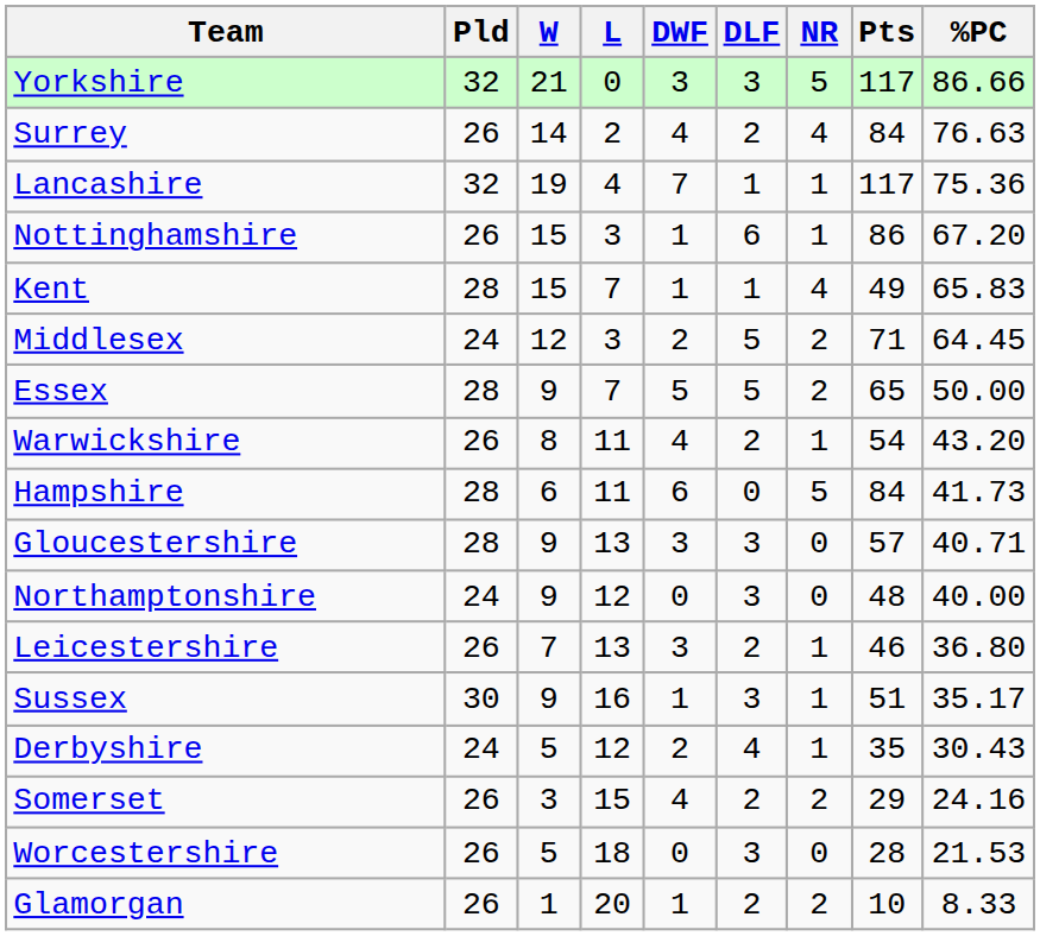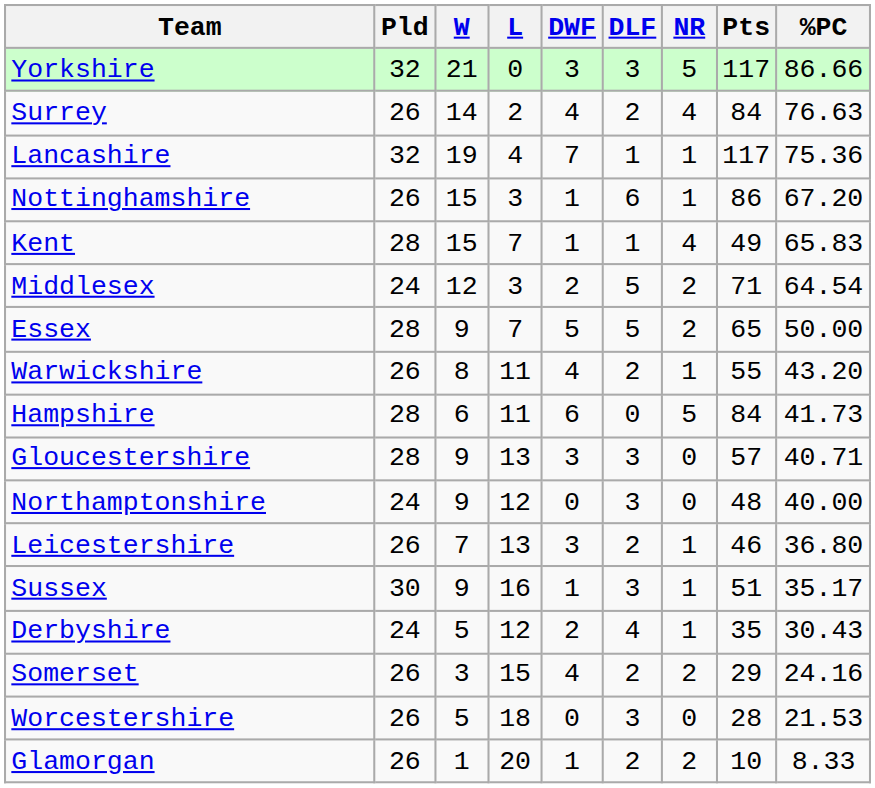 <table class="wikitable" style="text-align:center;">
 <tr>
 <th width=175>Team</th>
 <th width=20 abbr="Played">Pld</th>
 <th width=20 abbr="Won"><a href='#'>W</a></th>
 <th width=20 abbr="Lost"><a href='#'>L</a></th>
 <th width=20 abbr="Drawn"><a href='#'>DWF</a></th>
 <th width=20 abbr="Drawn"><a href='#'>DLF</a></th>
 <th width=20 abbr="No Result"><a href='#'>NR</a></th>
 <th width=20 abbr="Points">Pts</th>
 <th width=40 abbr="Percentage of possible points">%PC</th>
 </tr>
 <tr style="background:#ccffcc;">
 <td style="text-align:left;"><a href='#'>Yorkshire</a></td>
 <td>32</td>
 <td>21</td>
 <td>0</td>
 <td>3</td>
 <td>3</td>
 <td>5</td>
 <td>117</td>
 <td>86.66</td>
 </tr>
 <tr>
 <td style="text-align:left;"><a href='#'>Surrey</a></td>
 <td>26</td>
 <td>14</td>
 <td>2</td>
 <td>4</td>
 <td>2</td>
 <td>4</td>
 <td>84</td>
 <td>76.63</td>
 </tr>
 <tr>
 <td style="text-align:left;"><a href='#'>Lancashire</a></td>
 <td>32</td>
 <td>19</td>
 <td>4</td>
 <td>7</td>
 <td>1</td>
 <td>1</td>
 <td>117</td>
 <td>75.36</td>
 </tr>
 <tr>
 <td style="text-align:left;"><a href='#'>Nottinghamshire</a></td>
 <td>26</td>
 <td>15</td>
 <td>3</td>
 <td>1</td>
 <td>6</td>
 <td>1</td>
 <td>86</td>
 <td>67.20</td>
 </tr>
 <tr>
 <td style="text-align:left;"><a href='#'>Kent</a></td>
 <td>28</td>
 <td>15</td>
 <td>7</td>
 <td>1</td>
 <td>1</td>
 <td>4</td>
 <td>49</td>
 <td>65.83</td>
 </tr>
 <tr>
 <td style="text-align:left;"><a href='#'>Middlesex</a></td>
 <td>24</td>
 <td>12</td>
 <td>3</td>
 <td>2</td>
 <td>5</td>
 <td>2</td>
 <td>71</td>
-<td>64.45</td>
+<td>64.54</td>
 </tr>
 <tr>
 <td style="text-align:left;"><a href='#'>Essex</a></td>
 <td>28</td>
 <td>9</td>
 <td>7</td>
 <td>5</td>
 <td>5</td>
 <td>2</td>
 <td>65</td>
 <td>50.00</td>
 </tr>
 <tr>
 <td style="text-align:left;"><a href='#'>Warwickshire</a></td>
 <td>26</td>
 <td>8</td>
 <td>11</td>
 <td>4</td>
 <td>2</td>
 <td>1</td>
-<td>54</td>
+<td>55</td>
 <td>43.20</td>
 </tr>
 <tr>
 <td style="text-align:left;"><a href='#'>Hampshire</a></td>
 <td>28</td>
 <td>6</td>
 <td>11</td>
 <td>6</td>
 <td>0</td>
 <td>5</td>
 <td>84</td>
 <td>41.73</td>
 </tr>
 <tr>
 <td style="text-align:left;"><a href='#'>Gloucestershire</a></td>
 <td>28</td>
 <td>9</td>
 <td>13</td>
 <td>3</td>
 <td>3</td>
 <td>0</td>
 <td>57</td>
 <td>40.71</td>
 </tr>
 <tr>
 <td style="text-align:left;"><a href='#'>Northamptonshire</a></td>
 <td>24</td>
 <td>9</td>
 <td>12</td>
 <td>0</td>
 <td>3</td>
 <td>0</td>
 <td>48</td>
 <td>40.00</td>
 </tr>
 <tr>
 <td style="text-align:left;"><a href='#'>Leicestershire</a></td>
 <td>26</td>
 <td>7</td>
 <td>13</td>
 <td>3</td>
 <td>2</td>
 <td>1</td>
 <td>46</td>
 <td>36.80</td>
 </tr>
 <tr>
 <td style="text-align:left;"><a href='#'>Sussex</a></td>
 <td>30</td>
 <td>9</td>
 <td>16</td>
 <td>1</td>
 <td>3</td>
 <td>1</td>
 <td>51</td>
 <td>35.17</td>
 </tr>
 <tr>
 <td style="text-align:left;"><a href='#'>Derbyshire</a></td>
 <td>24</td>
 <td>5</td>
 <td>12</td>
 <td>2</td>
 <td>4</td>
 <td>1</td>
 <td>35</td>
 <td>30.43</td>
 </tr>
 <tr>
 <td style="text-align:left;"><a href='#'>Somerset</a></td>
 <td>26</td>
 <td>3</td>
 <td>15</td>
 <td>4</td>
 <td>2</td>
 <td>2</td>
 <td>29</td>
 <td>24.16</td>
 </tr>
 <tr>
 <td style="text-align:left;"><a href='#'>Worcestershire</a></td>
 <td>26</td>
 <td>5</td>
 <td>18</td>
 <td>0</td>
 <td>3</td>
 <td>0</td>
 <td>28</td>
 <td>21.53</td>
 </tr>
 <tr>
 <td style="text-align:left;"><a href='#'>Glamorgan</a></td>
 <td>26</td>
 <td>1</td>
 <td>20</td>
 <td>1</td>
 <td>2</td>
 <td>2</td>
 <td>10</td>
 <td>8.33</td>
 </tr>
 </table>
